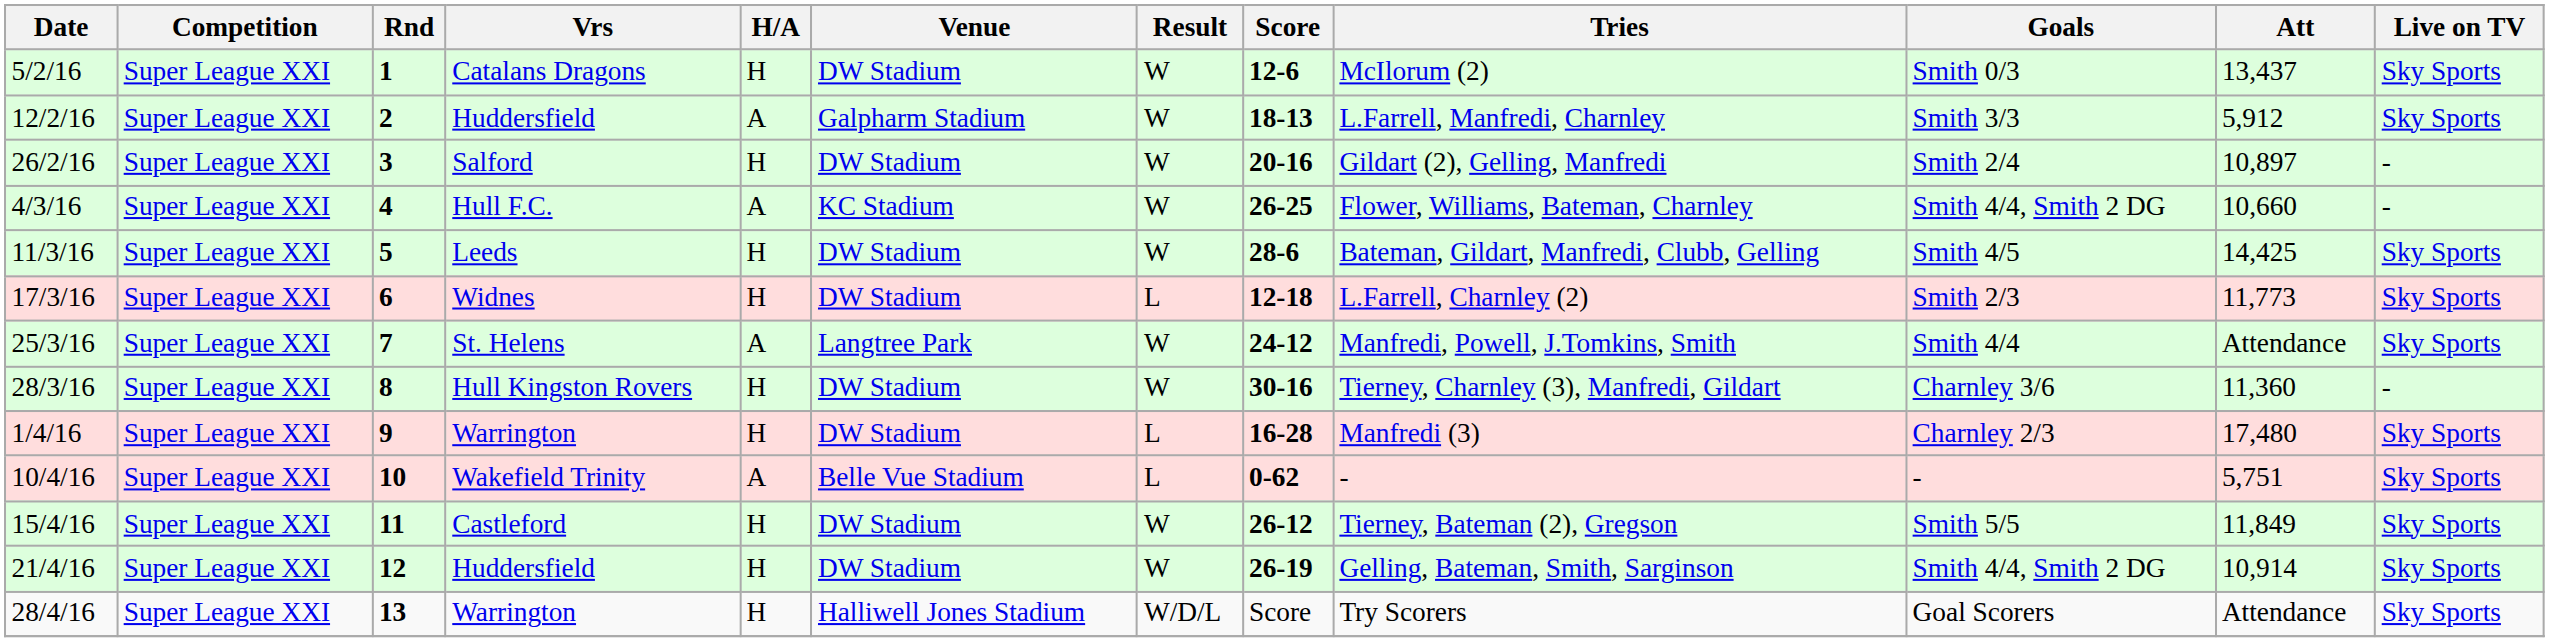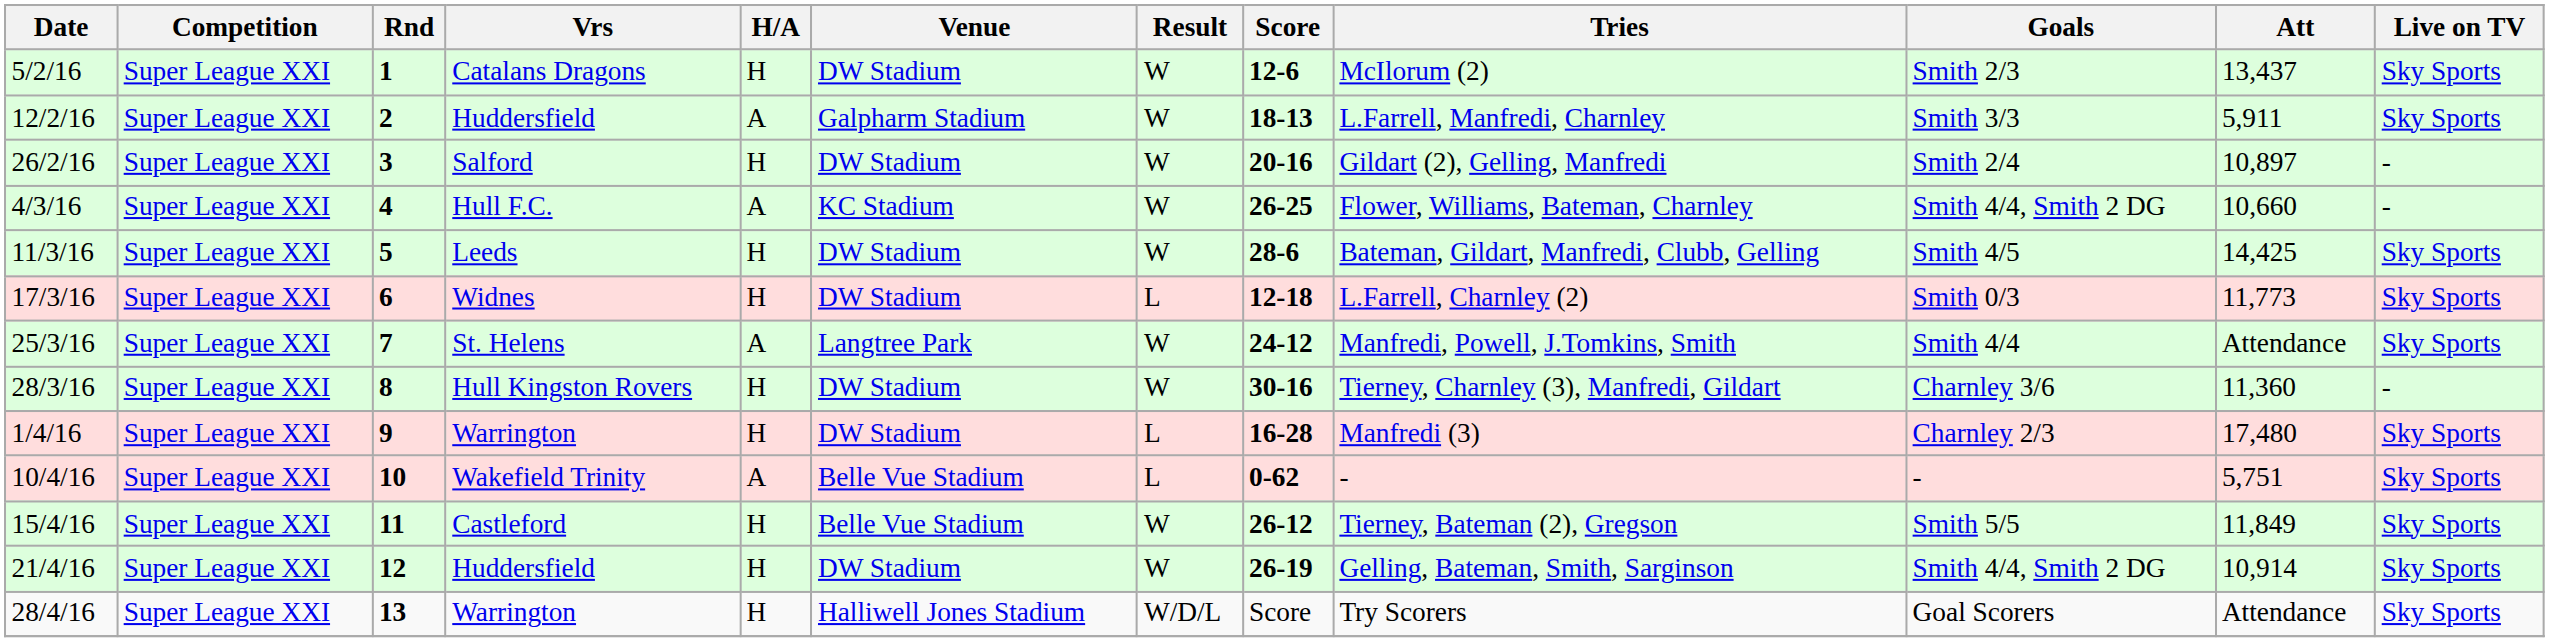 <table class="wikitable" style="font-size:85%;" width="100%">
 <tr>
 <th>Date</th>
 <th>Competition</th>
 <th>Rnd</th>
 <th>Vrs</th>
 <th>H/A</th>
 <th>Venue</th>
 <th>Result</th>
 <th>Score</th>
 <th>Tries</th>
 <th>Goals</th>
 <th>Att</th>
 <th>Live on TV</th>
 </tr>
 <tr style="background:#ddffdd;" width=20 | >
 <td>5/2/16</td>
 <td><a href='#'>Super League XXI</a></td>
 <td><strong>1</strong></td>
 <td><a href='#'>Catalans Dragons</a></td>
 <td>H</td>
 <td><a href='#'>DW Stadium</a></td>
 <td>W</td>
 <td><strong>12-6</strong></td>
 <td><a href='#'>McIlorum</a> (2)</td>
-<td><a href='#'>Smith</a> 0/3</td>
+<td><a href='#'>Smith</a> 2/3</td>
 <td>13,437</td>
 <td><a href='#'>Sky Sports</a></td>
 </tr>
 <tr style="background:#ddffdd;" width=20 | >
 <td>12/2/16</td>
 <td><a href='#'>Super League XXI</a></td>
 <td><strong>2</strong></td>
 <td><a href='#'>Huddersfield</a></td>
 <td>A</td>
 <td><a href='#'>Galpharm Stadium</a></td>
 <td>W</td>
 <td><strong>18-13</strong></td>
 <td><a href='#'>L.Farrell</a>, <a href='#'>Manfredi</a>, <a href='#'>Charnley</a></td>
 <td><a href='#'>Smith</a> 3/3</td>
-<td>5,912</td>
+<td>5,911</td>
 <td><a href='#'>Sky Sports</a></td>
 </tr>
 <tr style="background:#ddffdd;" width=20 | >
 <td>26/2/16</td>
 <td><a href='#'>Super League XXI</a></td>
 <td><strong>3</strong></td>
 <td><a href='#'>Salford</a></td>
 <td>H</td>
 <td><a href='#'>DW Stadium</a></td>
 <td>W</td>
 <td><strong>20-16</strong></td>
 <td><a href='#'>Gildart</a> (2), <a href='#'>Gelling</a>, <a href='#'>Manfredi</a></td>
 <td><a href='#'>Smith</a> 2/4</td>
 <td>10,897</td>
 <td>-</td>
 </tr>
 <tr style="background:#ddffdd;" width=20 | >
 <td>4/3/16</td>
 <td><a href='#'>Super League XXI</a></td>
 <td><strong>4</strong></td>
 <td><a href='#'>Hull F.C.</a></td>
 <td>A</td>
 <td><a href='#'>KC Stadium</a></td>
 <td>W</td>
 <td><strong>26-25</strong></td>
 <td><a href='#'>Flower</a>, <a href='#'>Williams</a>, <a href='#'>Bateman</a>, <a href='#'>Charnley</a></td>
 <td><a href='#'>Smith</a> 4/4, <a href='#'>Smith</a> 2 DG</td>
 <td>10,660</td>
 <td>-</td>
 </tr>
 <tr style="background:#ddffdd;" width=20 | >
 <td>11/3/16</td>
 <td><a href='#'>Super League XXI</a></td>
 <td><strong>5</strong></td>
 <td><a href='#'>Leeds</a></td>
 <td>H</td>
 <td><a href='#'>DW Stadium</a></td>
 <td>W</td>
 <td><strong>28-6</strong></td>
 <td><a href='#'>Bateman</a>, <a href='#'>Gildart</a>, <a href='#'>Manfredi</a>, <a href='#'>Clubb</a>, <a href='#'>Gelling</a></td>
 <td><a href='#'>Smith</a> 4/5</td>
 <td>14,425</td>
 <td><a href='#'>Sky Sports</a></td>
 </tr>
 <tr style="background:#ffdddd;" width=20 | >
 <td>17/3/16</td>
 <td><a href='#'>Super League XXI</a></td>
 <td><strong>6</strong></td>
 <td><a href='#'>Widnes</a></td>
 <td>H</td>
 <td><a href='#'>DW Stadium</a></td>
 <td>L</td>
 <td><strong>12-18</strong></td>
 <td><a href='#'>L.Farrell</a>, <a href='#'>Charnley</a> (2)</td>
-<td><a href='#'>Smith</a> 2/3</td>
+<td><a href='#'>Smith</a> 0/3</td>
 <td>11,773</td>
 <td><a href='#'>Sky Sports</a></td>
 </tr>
 <tr style="background:#ddffdd;" width=20 | >
 <td>25/3/16</td>
 <td><a href='#'>Super League XXI</a></td>
 <td><strong>7</strong></td>
 <td><a href='#'>St. Helens</a></td>
 <td>A</td>
 <td><a href='#'>Langtree Park</a></td>
 <td>W</td>
 <td><strong>24-12</strong></td>
 <td><a href='#'>Manfredi</a>, <a href='#'>Powell</a>, <a href='#'>J.Tomkins</a>, <a href='#'>Smith</a></td>
 <td><a href='#'>Smith</a> 4/4</td>
 <td>Attendance</td>
 <td><a href='#'>Sky Sports</a></td>
 </tr>
 <tr style="background:#ddffdd;" width=20 | >
 <td>28/3/16</td>
 <td><a href='#'>Super League XXI</a></td>
 <td><strong>8</strong></td>
 <td><a href='#'>Hull Kingston Rovers</a></td>
 <td>H</td>
 <td><a href='#'>DW Stadium</a></td>
 <td>W</td>
 <td><strong>30-16</strong></td>
 <td><a href='#'>Tierney</a>, <a href='#'>Charnley</a> (3), <a href='#'>Manfredi</a>, <a href='#'>Gildart</a></td>
 <td><a href='#'>Charnley</a> 3/6</td>
 <td>11,360</td>
 <td>-</td>
 </tr>
 <tr style="background:#ffdddd;" width=20 | >
 <td>1/4/16</td>
 <td><a href='#'>Super League XXI</a></td>
 <td><strong>9</strong></td>
 <td><a href='#'>Warrington</a></td>
 <td>H</td>
 <td><a href='#'>DW Stadium</a></td>
 <td>L</td>
 <td><strong>16-28</strong></td>
 <td><a href='#'>Manfredi</a> (3)</td>
 <td><a href='#'>Charnley</a> 2/3</td>
 <td>17,480</td>
 <td><a href='#'>Sky Sports</a></td>
 </tr>
 <tr style="background:#ffdddd;" width=20 | >
 <td>10/4/16</td>
 <td><a href='#'>Super League XXI</a></td>
 <td><strong>10</strong></td>
 <td><a href='#'>Wakefield Trinity</a></td>
 <td>A</td>
 <td><a href='#'>Belle Vue Stadium</a></td>
 <td>L</td>
 <td><strong>0-62</strong></td>
 <td>-</td>
 <td>-</td>
 <td>5,751</td>
 <td><a href='#'>Sky Sports</a></td>
 </tr>
 <tr style="background:#ddffdd;" width=20 | >
 <td>15/4/16</td>
 <td><a href='#'>Super League XXI</a></td>
 <td><strong>11</strong></td>
 <td><a href='#'>Castleford</a></td>
 <td>H</td>
-<td><a href='#'>DW Stadium</a></td>
+<td><a href='#'>Belle Vue Stadium</a></td>
 <td>W</td>
 <td><strong>26-12</strong></td>
 <td><a href='#'>Tierney</a>, <a href='#'>Bateman</a> (2), <a href='#'>Gregson</a></td>
 <td><a href='#'>Smith</a> 5/5</td>
 <td>11,849</td>
 <td><a href='#'>Sky Sports</a></td>
 </tr>
 <tr style="background:#ddffdd;" width=20 | >
 <td>21/4/16</td>
 <td><a href='#'>Super League XXI</a></td>
 <td><strong>12</strong></td>
 <td><a href='#'>Huddersfield</a></td>
 <td>H</td>
 <td><a href='#'>DW Stadium</a></td>
 <td>W</td>
 <td><strong>26-19</strong></td>
 <td><a href='#'>Gelling</a>, <a href='#'>Bateman</a>, <a href='#'>Smith</a>, <a href='#'>Sarginson</a></td>
 <td><a href='#'>Smith</a> 4/4, <a href='#'>Smith</a> 2 DG</td>
 <td>10,914</td>
 <td><a href='#'>Sky Sports</a></td>
 </tr>
 <tr>
 <td>28/4/16</td>
 <td><a href='#'>Super League XXI</a></td>
 <td><strong>13</strong></td>
 <td><a href='#'>Warrington</a></td>
 <td>H</td>
 <td><a href='#'>Halliwell Jones Stadium</a></td>
 <td>W/D/L</td>
 <td>Score</td>
 <td>Try Scorers</td>
 <td>Goal Scorers</td>
 <td>Attendance</td>
 <td><a href='#'>Sky Sports</a></td>
 </tr>
 <tr>
 </tr>
 </table>
